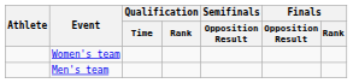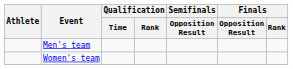 <table class=wikitable style="font-size:90%;">
 <tr>
 <th rowspan=2>Athlete</th>
 <th rowspan=2>Event</th>
 <th colspan=2>Qualification</th>
 <th>Semifinals</th>
 <th colspan=2>Finals</th>
 </tr>
 <tr style="font-size:95%">
 <th>Time</th>
 <th>Rank</th>
 <th>Opposition<br>Result</th>
 <th>Opposition<br>Result</th>
 <th>Rank</th>
 </tr>
 <tr align=center>
 <td align=left></td>
-<td align=left><a href='#'>Women's team</a></td>
+<td align=left><a href='#'>Men's team</a></td>
 <td></td>
 <td></td>
 <td></td>
 <td></td>
 <td></td>
 </tr>
 <tr align=center>
 <td align=left></td>
-<td align=left><a href='#'>Men's team</a></td>
+<td align=left><a href='#'>Women's team</a></td>
 <td></td>
 <td></td>
 <td></td>
 <td></td>
 <td></td>
 </tr>
 </table>
